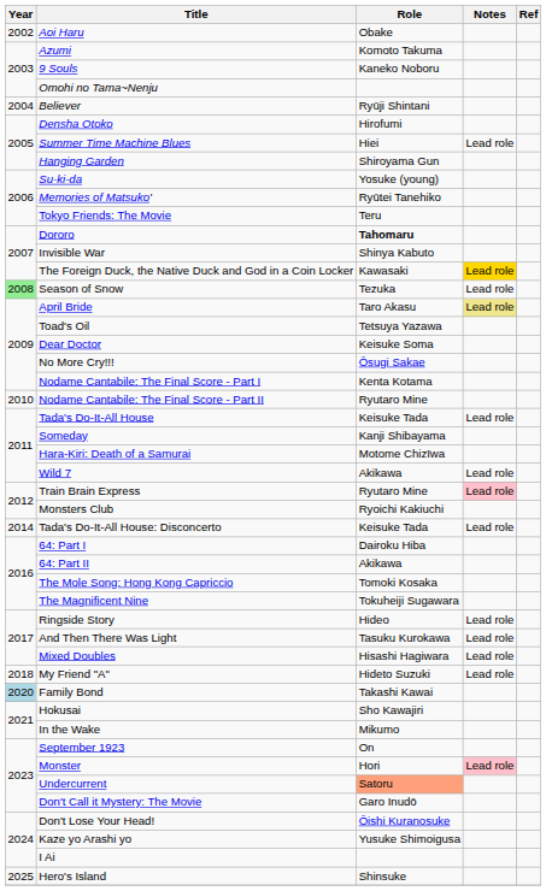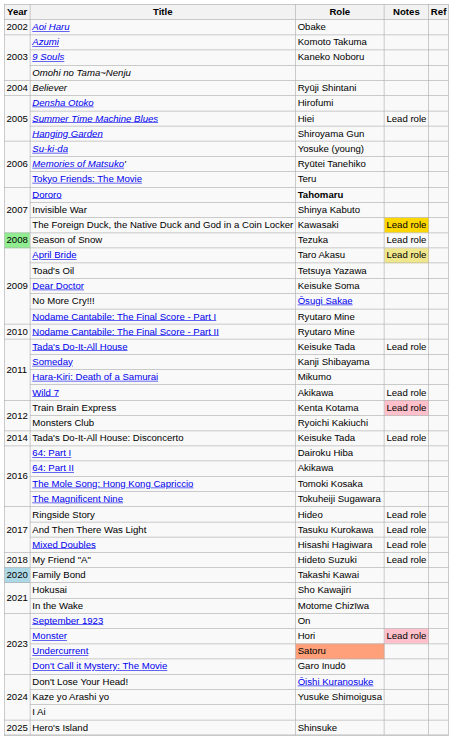 <table class="wikitable sortable">
 <tr>
 <th>Year</th>
 <th>Title</th>
 <th>Role</th>
 <th class="unsortable">Notes</th>
 <th class="unsortable">Ref</th>
 </tr>
 <tr>
 <td>2002</td>
 <td><em><a href='#'>Aoi Haru</a></em></td>
 <td>Obake</td>
 <td></td>
 <td></td>
 </tr>
 <tr>
 <td rowspan="3">2003</td>
 <td><em><a href='#'>Azumi</a></em></td>
 <td>Komoto Takuma</td>
 <td></td>
 <td></td>
 </tr>
 <tr>
 <td><em><a href='#'>9 Souls</a></em></td>
 <td>Kaneko Noboru</td>
 <td></td>
 <td></td>
 </tr>
 <tr>
 <td><em>Omohi no Tama~Nenju</em></td>
 <td></td>
 <td></td>
 <td></td>
 </tr>
 <tr>
 <td>2004</td>
 <td><em>Believer</em></td>
 <td>Ryūji Shintani</td>
 <td></td>
 <td></td>
 </tr>
 <tr>
 <td rowspan="3">2005</td>
 <td><em><a href='#'>Densha Otoko</a></em></td>
 <td>Hirofumi</td>
 <td></td>
 <td></td>
 </tr>
 <tr>
 <td><em><a href='#'>Summer Time Machine Blues</a></em></td>
 <td>Hiei</td>
 <td>Lead role</td>
 <td></td>
 </tr>
 <tr>
 <td><em><a href='#'>Hanging Garden</a></em></td>
 <td>Shiroyama Gun</td>
 <td></td>
 <td></td>
 </tr>
 <tr>
 <td rowspan="3">2006</td>
 <td><em><a href='#'>Su-ki-da</a></em></td>
 <td>Yosuke (young)</td>
 <td></td>
 <td></td>
 </tr>
 <tr>
 <td><em><a href='#'>Memories of Matsuko</a>'</td>
 <td>Ryūtei Tanehiko</td>
 <td></td>
 <td></td>
 </tr>
 <tr>
 <td></em><a href='#'>Tokyo Friends: The Movie</a><em></td>
 <td>Teru</td>
 <td></td>
 <td></td>
 </tr>
 <tr>
 <td rowspan="3">2007</td>
 <td></em><a href='#'>Dororo</a><em></td>
 <td><strong>Tahomaru</strong></td>
 <td></td>
 <td></td>
 </tr>
 <tr>
 <td></em>Invisible War<em></td>
 <td>Shinya Kabuto</td>
 <td></td>
 <td></td>
 </tr>
 <tr>
 <td></em>The Foreign Duck, the Native Duck and God in a Coin Locker<em></td>
 <td>Kawasaki</td>
 <td style="background: gold;">Lead role</td>
 <td></td>
 </tr>
 <tr>
 <td style="background: lightgreen;">2008</td>
 <td></em>Season of Snow<em></td>
 <td>Tezuka</td>
 <td>Lead role</td>
 <td></td>
 </tr>
 <tr>
 <td rowspan="5">2009</td>
 <td></em><a href='#'>April Bride</a><em></td>
 <td>Taro Akasu</td>
 <td style="background: khaki;">Lead role</td>
 <td></td>
 </tr>
 <tr>
 <td></em>Toad's Oil<em></td>
 <td>Tetsuya Yazawa</td>
 <td></td>
 <td></td>
 </tr>
 <tr>
 <td></em><a href='#'>Dear Doctor</a><em></td>
 <td>Keisuke Soma</td>
 <td></td>
 <td></td>
 </tr>
 <tr>
 <td></em>No More Cry!!!<em></td>
 <td><a href='#'>Ōsugi Sakae</a></td>
 <td></td>
 <td></td>
 </tr>
 <tr>
 <td></em><a href='#'>Nodame Cantabile: The Final Score - Part I</a><em></td>
-<td>Kenta Kotama</td>
+<td>Ryutaro Mine</td>
 <td></td>
 <td></td>
 </tr>
 <tr>
 <td>2010</td>
 <td></em><a href='#'>Nodame Cantabile: The Final Score - Part II</a><em></td>
 <td>Ryutaro Mine</td>
 <td></td>
 <td></td>
 </tr>
 <tr>
 <td rowspan="4">2011</td>
 <td></em><a href='#'>Tada's Do-It-All House</a><em></td>
 <td>Keisuke Tada</td>
 <td>Lead role</td>
 <td></td>
 </tr>
 <tr>
 <td></em><a href='#'>Someday</a><em></td>
 <td>Kanji Shibayama</td>
 <td></td>
 <td></td>
 </tr>
 <tr>
 <td></em><a href='#'>Hara-Kiri: Death of a Samurai</a><em></td>
-<td>Motome Chizīwa</td>
+<td>Mikumo</td>
 <td></td>
 <td></td>
 </tr>
 <tr>
 <td></em><a href='#'>Wild 7</a><em></td>
 <td>Akikawa</td>
 <td>Lead role</td>
 <td></td>
 </tr>
 <tr>
 <td rowspan="2">2012</td>
 <td></em>Train Brain Express<em></td>
-<td>Ryutaro Mine</td>
+<td>Kenta Kotama</td>
 <td style="background: pink;">Lead role</td>
 <td></td>
 </tr>
 <tr>
 <td></em>Monsters Club<em></td>
 <td>Ryoichi Kakiuchi</td>
 <td></td>
 <td></td>
 </tr>
 <tr>
 <td rowspan="1">2014</td>
 <td></em>Tada's Do-It-All House: Disconcerto<em></td>
 <td>Keisuke Tada</td>
 <td>Lead role</td>
 <td></td>
 </tr>
 <tr>
 <td rowspan="4">2016</td>
 <td></em><a href='#'>64: Part I</a><em></td>
 <td>Dairoku Hiba</td>
 <td></td>
 <td></td>
 </tr>
 <tr>
 <td></em><a href='#'>64: Part II</a><em></td>
 <td>Akikawa</td>
 <td></td>
 <td></td>
 </tr>
 <tr>
 <td></em><a href='#'>The Mole Song: Hong Kong Capriccio</a><em></td>
 <td>Tomoki Kosaka</td>
 <td></td>
 <td></td>
 </tr>
 <tr>
 <td></em><a href='#'>The Magnificent Nine</a><em></td>
 <td>Tokuheiji Sugawara</td>
 <td></td>
 <td></td>
 </tr>
 <tr>
 <td rowspan="3">2017</td>
 <td></em>Ringside Story<em></td>
 <td>Hideo</td>
 <td>Lead role</td>
 <td></td>
 </tr>
 <tr>
 <td></em>And Then There Was Light<em></td>
 <td>Tasuku Kurokawa</td>
 <td>Lead role</td>
 <td></td>
 </tr>
 <tr>
 <td></em><a href='#'>Mixed Doubles</a><em></td>
 <td>Hisashi Hagiwara</td>
 <td>Lead role</td>
 <td></td>
 </tr>
 <tr>
 <td rowspan="1">2018</td>
 <td></em>My Friend "A"<em></td>
 <td>Hideto Suzuki</td>
 <td>Lead role</td>
 <td></td>
 </tr>
 <tr>
 <td rowspan="1" style="background: lightblue;">2020</td>
 <td></em>Family Bond<em></td>
 <td>Takashi Kawai</td>
 <td></td>
 <td></td>
 </tr>
 <tr>
 <td rowspan="2">2021</td>
 <td></em>Hokusai<em></td>
 <td>Sho Kawajiri</td>
 <td></td>
 <td></td>
 </tr>
 <tr>
 <td></em>In the Wake<em></td>
-<td>Mikumo</td>
+<td>Motome Chizīwa</td>
 <td></td>
 <td></td>
 </tr>
 <tr>
 <td rowspan="4">2023</td>
 <td></em><a href='#'>September 1923</a><em></td>
 <td>On</td>
 <td></td>
 <td></td>
 </tr>
 <tr>
 <td></em><a href='#'>Monster</a><em></td>
 <td>Hori</td>
 <td style="background: pink;">Lead role</td>
 <td></td>
 </tr>
 <tr>
 <td></em><a href='#'>Undercurrent</a><em></td>
 <td style="background: lightsalmon;">Satoru</td>
 <td></td>
 <td></td>
 </tr>
 <tr>
 <td></em><a href='#'>Don't Call it Mystery: The Movie</a><em></td>
 <td>Garo Inudō</td>
 <td></td>
 <td></td>
 </tr>
 <tr>
 <td rowspan="3">2024</td>
 <td></em>Don't Lose Your Head!<em></td>
 <td><a href='#'>Ōishi Kuranosuke</a></td>
 <td></td>
 <td></td>
 </tr>
 <tr>
 <td></em>Kaze yo Arashi yo<em></td>
 <td>Yusuke Shimoigusa</td>
 <td></td>
 <td></td>
 </tr>
 <tr>
 <td></em>I Ai<em></td>
 <td></td>
 <td></td>
 <td></td>
 </tr>
 <tr>
 <td>2025</td>
 <td></em>Hero's Island<em></td>
 <td>Shinsuke</td>
 <td></td>
 <td></td>
 </tr>
 <tr>
 </tr>
 </table>
